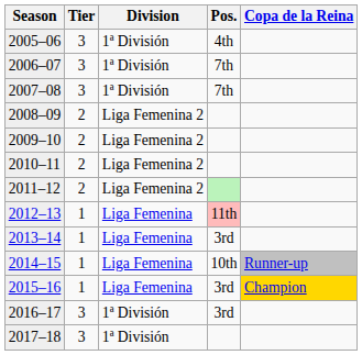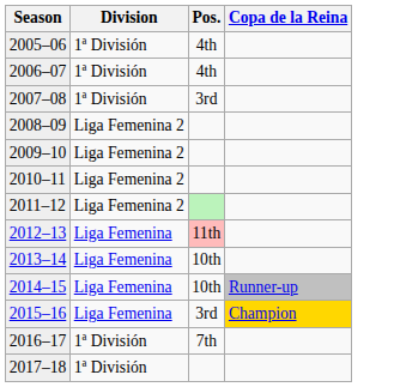 <table class="wikitable" style="font-size:85%">
 <tr>
 <th>Season</th>
-<th>Tier</th>
 <th>Division</th>
 <th>Pos.</th>
 <th><a href='#'>Copa de la Reina</a></th>
 </tr>
 <tr>
 <td style="background:#efefef;">2005–06</td>
-<td style="text-align:center;">3</td>
 <td>1ª División</td>
 <td style="text-align:center;">4th</td>
 <td></td>
 </tr>
 <tr>
 <td style="background:#efefef;">2006–07</td>
-<td style="text-align:center;">3</td>
 <td>1ª División</td>
-<td style="text-align:center;">7th</td>
+<td style="text-align:center;">4th</td>
 <td></td>
 </tr>
 <tr>
 <td style="background:#efefef;">2007–08</td>
-<td style="text-align:center;">3</td>
 <td>1ª División</td>
-<td style="text-align:center;">7th</td>
+<td style="text-align:center;">3rd</td>
 <td></td>
 </tr>
 <tr>
 <td style="background:#efefef;">2008–09</td>
-<td style="text-align:center;">2</td>
 <td>Liga Femenina 2</td>
 <td style="text-align:center;"></td>
 <td></td>
 </tr>
 <tr>
 <td style="background:#efefef;">2009–10</td>
-<td style="text-align:center;">2</td>
 <td>Liga Femenina 2</td>
 <td style="text-align:center;"></td>
 <td></td>
 </tr>
 <tr>
 <td style="background:#efefef;">2010–11</td>
-<td style="text-align:center;">2</td>
 <td>Liga Femenina 2</td>
 <td style="text-align:center;"></td>
 <td></td>
 </tr>
 <tr>
 <td style="background:#efefef;">2011–12</td>
-<td style="text-align:center;">2</td>
 <td>Liga Femenina 2</td>
 <td style="background:#BBF3BB; text-align:center;"></td>
 <td></td>
 </tr>
 <tr>
 <td style="background:#efefef;"><a href='#'>2012–13</a></td>
-<td style="text-align:center;">1</td>
 <td><a href='#'>Liga Femenina</a></td>
 <td style="text-align:center;" bgcolor=#FFBBBB>11th</td>
 <td></td>
 </tr>
 <tr>
 <td style="background:#efefef;"><a href='#'>2013–14</a></td>
-<td style="text-align:center;">1</td>
 <td><a href='#'>Liga Femenina</a></td>
-<td style="text-align:center;">3rd</td>
+<td style="text-align:center;">10th</td>
 <td></td>
 </tr>
 <tr>
 <td style="background:#efefef;"><a href='#'>2014–15</a></td>
-<td style="text-align:center;">1</td>
 <td><a href='#'>Liga Femenina</a></td>
 <td style="text-align:center;">10th</td>
 <td style="background:silver;"><a href='#'>Runner-up</a></td>
 </tr>
 <tr>
 <td style="background:#efefef;"><a href='#'>2015–16</a></td>
-<td style="text-align:center;">1</td>
 <td><a href='#'>Liga Femenina</a></td>
 <td style="text-align:center;">3rd</td>
 <td style="background:gold;"><a href='#'>Champion</a></td>
 </tr>
 <tr>
 <td style="background:#efefef;">2016–17</td>
-<td style="text-align:center;">3</td>
 <td>1ª División</td>
-<td style="text-align:center;">3rd</td>
+<td style="text-align:center;">7th</td>
 <td></td>
 </tr>
 <tr>
 <td style="background:#efefef;">2017–18</td>
-<td style="text-align:center;">3</td>
 <td>1ª División</td>
 <td style="text-align:center;"></td>
 <td></td>
 </tr>
 </table>
